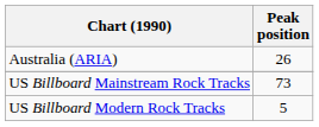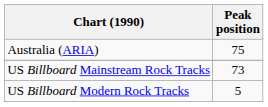 <table class="wikitable sortable">
 <tr>
 <th>Chart (1990)</th>
 <th>Peak<br>position</th>
 </tr>
 <tr>
 <td>Australia (<a href='#'>ARIA</a>)</td>
-<td align="center">26</td>
+<td align="center">75</td>
 </tr>
 <tr>
 </tr>
 <tr>
 </tr>
 <tr>
 </tr>
 <tr>
 <td>US <em>Billboard</em> <a href='#'>Mainstream Rock Tracks</a></td>
 <td align="center">73</td>
 </tr>
 <tr>
 <td>US <em>Billboard</em> <a href='#'>Modern Rock Tracks</a></td>
 <td align="center">5</td>
 </tr>
 </table>
